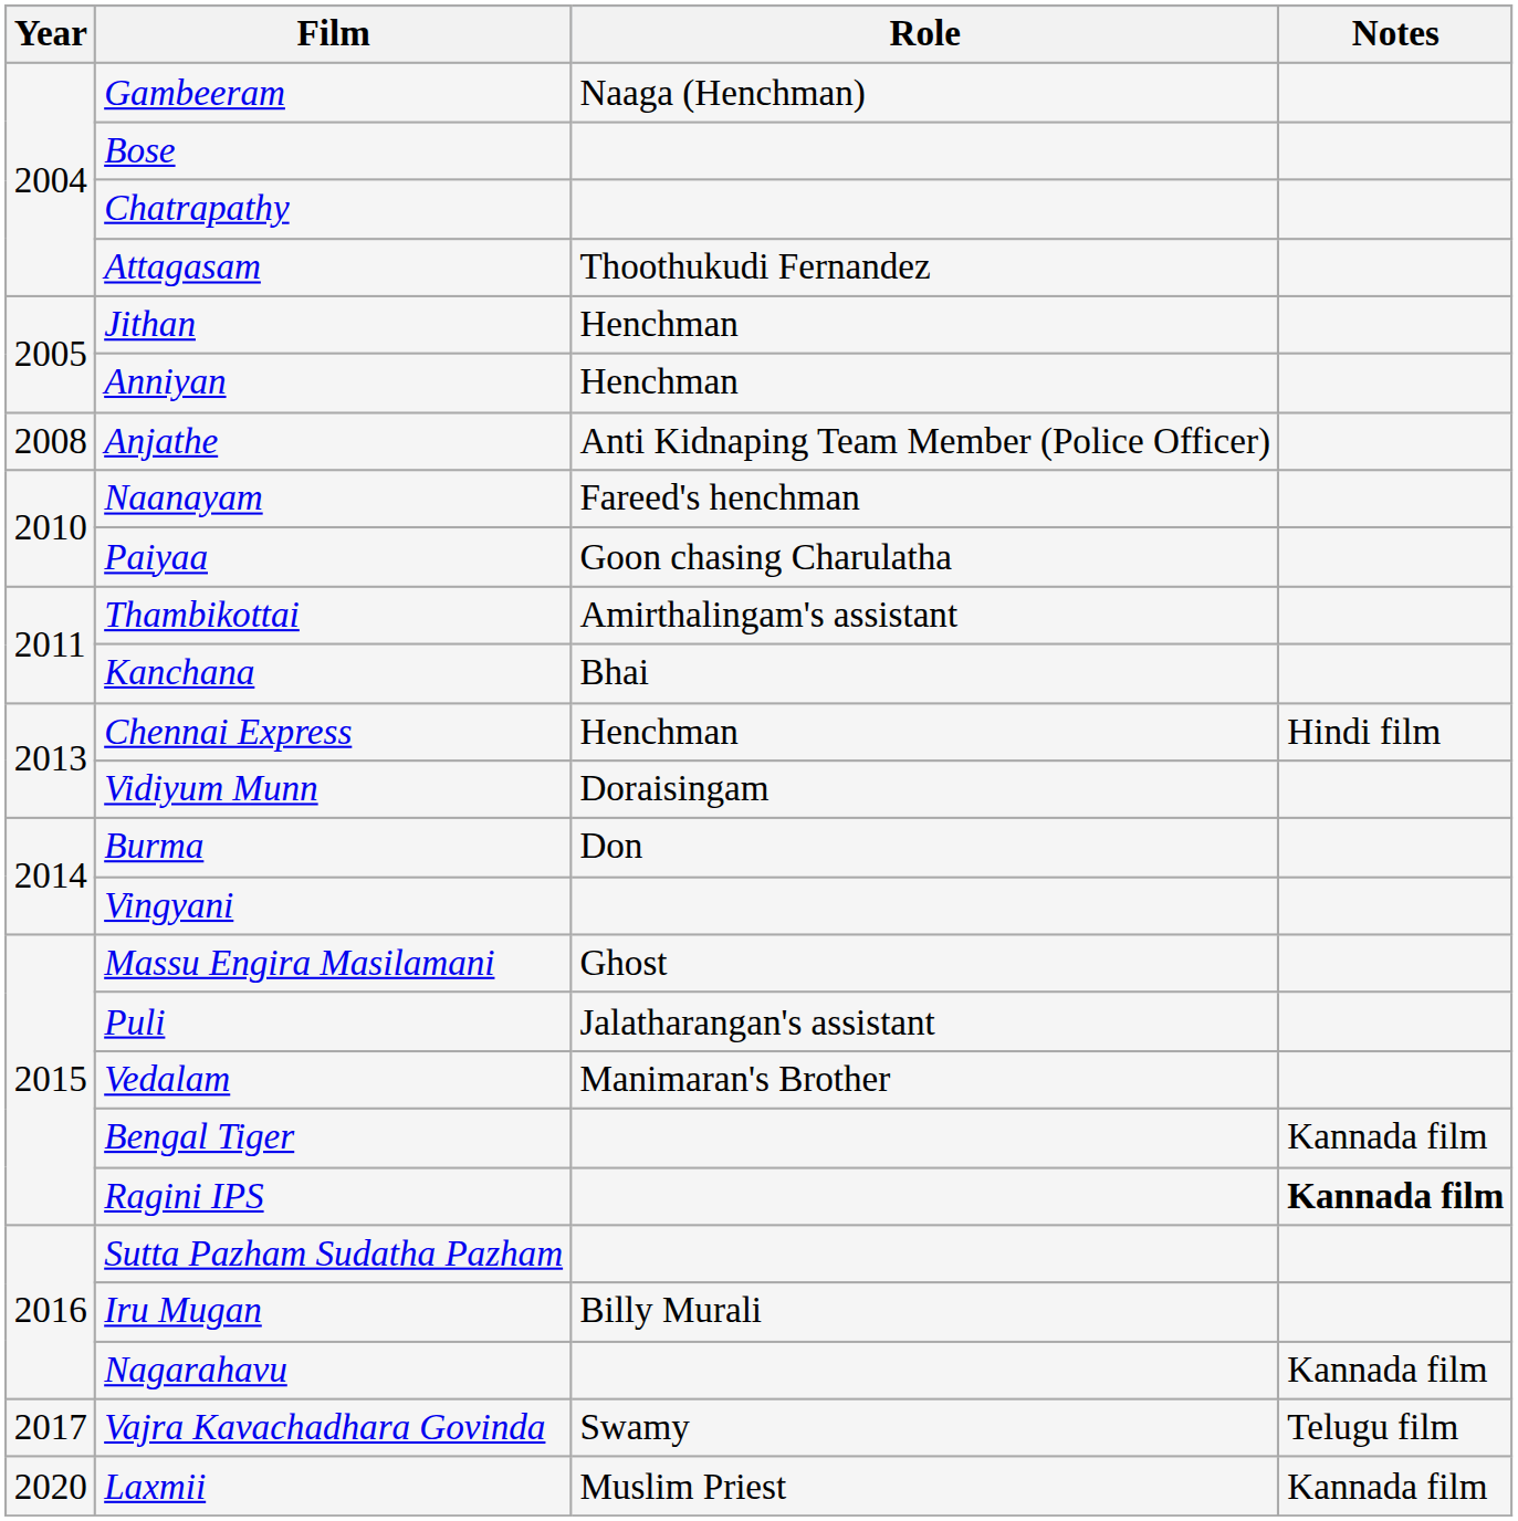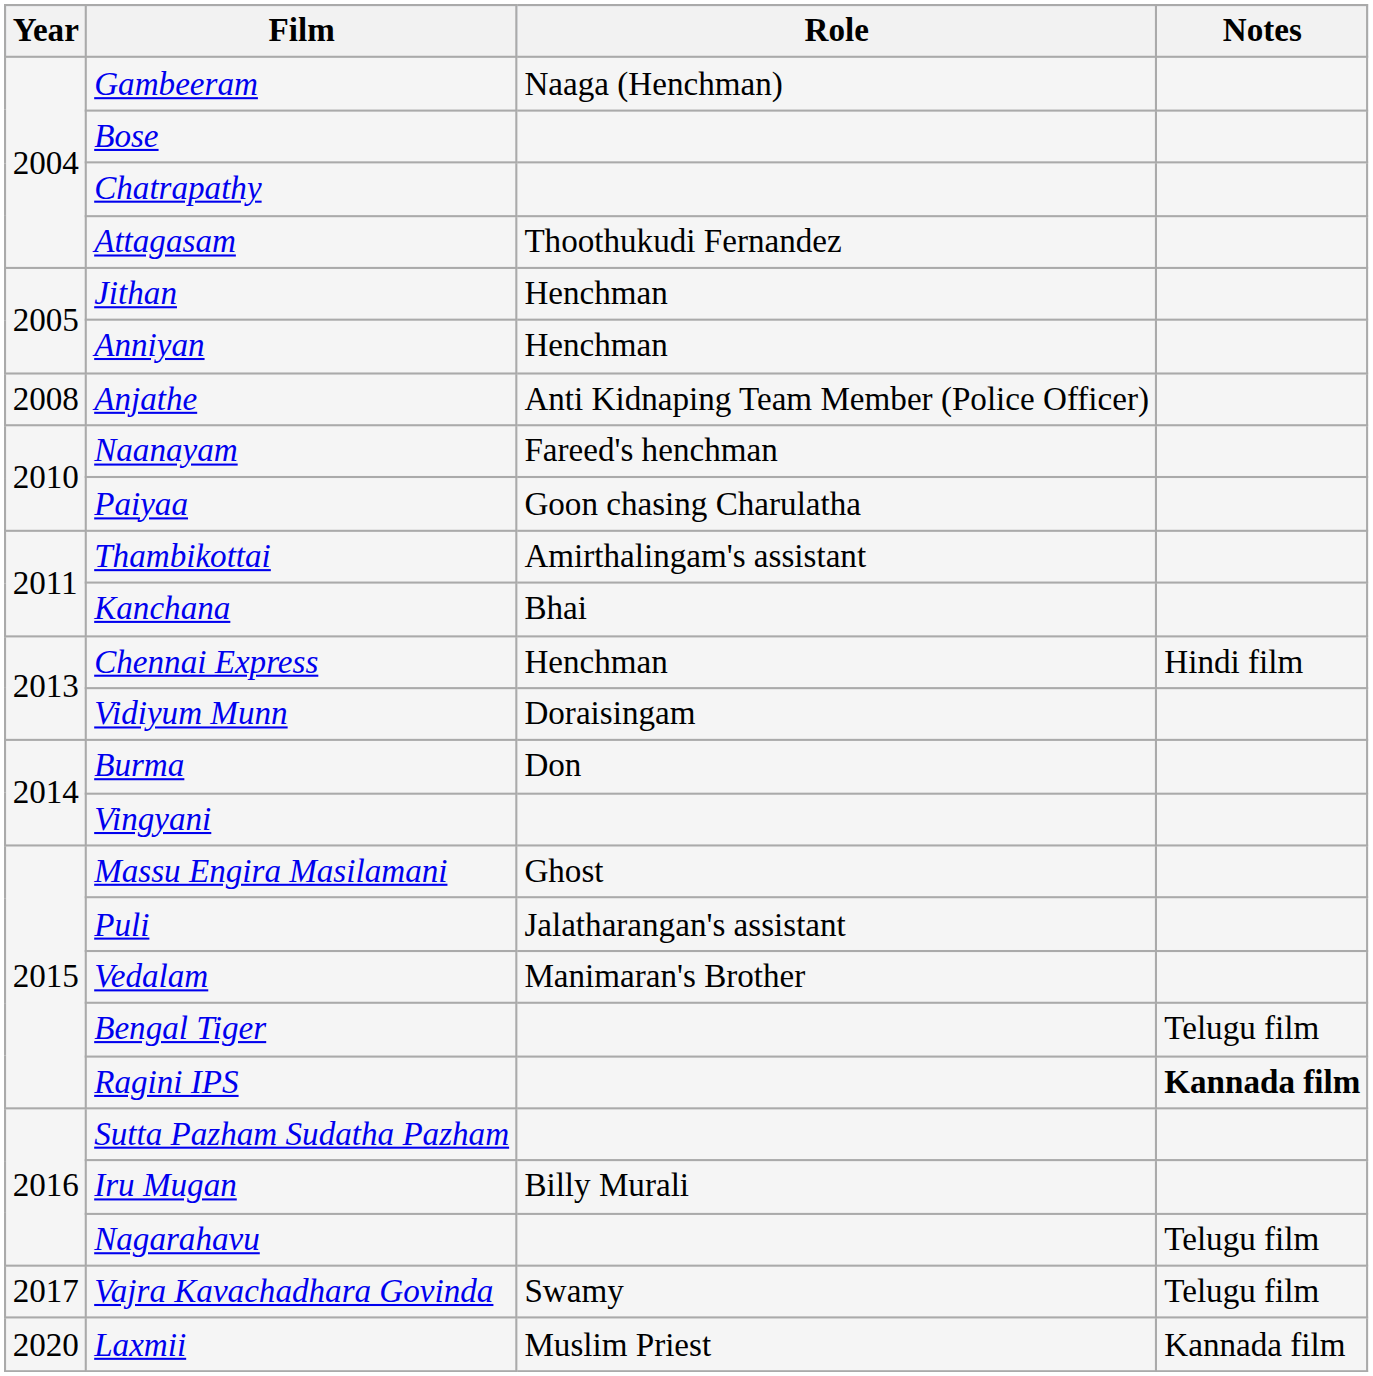 <table class="wikitable sortable" style="background:#f5f5f5;">
 <tr style="background:#B0C4DE;">
 <th>Year</th>
 <th>Film</th>
 <th>Role</th>
 <th class=unsortable>Notes</th>
 </tr>
 <tr>
 <td rowspan="4">2004</td>
 <td><em><a href='#'>Gambeeram</a></em></td>
 <td>Naaga (Henchman)</td>
 <td></td>
 </tr>
 <tr>
 <td><em><a href='#'>Bose</a></em></td>
 <td></td>
 <td></td>
 </tr>
 <tr>
 <td><em><a href='#'>Chatrapathy</a></em></td>
 <td></td>
 <td></td>
 </tr>
 <tr>
 <td><em><a href='#'>Attagasam</a></em></td>
 <td>Thoothukudi Fernandez</td>
 <td></td>
 </tr>
 <tr>
 <td rowspan="2">2005</td>
 <td><em><a href='#'>Jithan</a></em></td>
 <td>Henchman</td>
 <td></td>
 </tr>
 <tr>
 <td><em><a href='#'>Anniyan</a></em></td>
 <td>Henchman</td>
 <td></td>
 </tr>
 <tr>
 <td rowspan="1">2008</td>
 <td><em><a href='#'>Anjathe</a></em></td>
 <td>Anti Kidnaping Team Member (Police Officer)</td>
 <td></td>
 </tr>
 <tr>
 <td rowspan="2">2010</td>
 <td><em><a href='#'>Naanayam</a></em></td>
 <td>Fareed's henchman</td>
 <td></td>
 </tr>
 <tr>
 <td><em><a href='#'>Paiyaa</a></em></td>
 <td>Goon chasing Charulatha</td>
 <td></td>
 </tr>
 <tr>
 <td rowspan="2">2011</td>
 <td><em><a href='#'>Thambikottai</a></em></td>
 <td>Amirthalingam's assistant</td>
 <td></td>
 </tr>
 <tr>
 <td><em><a href='#'>Kanchana</a></em></td>
 <td>Bhai</td>
 <td></td>
 </tr>
 <tr>
 <td rowspan="2">2013</td>
 <td><em><a href='#'>Chennai Express</a></em></td>
 <td>Henchman</td>
 <td>Hindi film</td>
 </tr>
 <tr>
 <td><em><a href='#'>Vidiyum Munn</a></em></td>
 <td>Doraisingam</td>
 <td></td>
 </tr>
 <tr>
 <td rowspan="2">2014</td>
 <td><em><a href='#'>Burma</a></em></td>
 <td>Don</td>
 <td></td>
 </tr>
 <tr>
 <td><em><a href='#'>Vingyani</a></em></td>
 <td></td>
 <td></td>
 </tr>
 <tr>
 <td rowspan="5">2015</td>
 <td><em><a href='#'>Massu Engira Masilamani</a></em></td>
 <td>Ghost</td>
 <td></td>
 </tr>
 <tr>
 <td><em><a href='#'>Puli</a></em></td>
 <td>Jalatharangan's assistant</td>
 <td></td>
 </tr>
 <tr>
 <td><em><a href='#'>Vedalam</a></em></td>
 <td>Manimaran's Brother</td>
 <td></td>
 </tr>
 <tr>
 <td><em><a href='#'>Bengal Tiger</a></em></td>
 <td></td>
-<td>Kannada film</td>
+<td>Telugu film</td>
 </tr>
 <tr>
 <td><em><a href='#'>Ragini IPS</a></em></td>
 <td></td>
 <td><strong>Kannada film</strong></td>
 </tr>
 <tr>
 <td rowspan="3">2016</td>
 <td><em><a href='#'>Sutta Pazham Sudatha Pazham</a></em></td>
 <td></td>
 <td></td>
 </tr>
 <tr>
 <td><em><a href='#'>Iru Mugan</a></em></td>
 <td>Billy Murali</td>
 <td></td>
 </tr>
 <tr>
 <td><em><a href='#'>Nagarahavu</a></em></td>
 <td></td>
-<td>Kannada film</td>
+<td>Telugu film</td>
 </tr>
 <tr>
 <td>2017</td>
 <td><em><a href='#'>Vajra Kavachadhara Govinda</a></em></td>
 <td>Swamy</td>
 <td>Telugu film</td>
 </tr>
 <tr>
 <td rowspan="1">2020</td>
 <td><em><a href='#'>Laxmii</a></em></td>
 <td>Muslim Priest</td>
 <td>Kannada film</td>
 </tr>
 </table>
